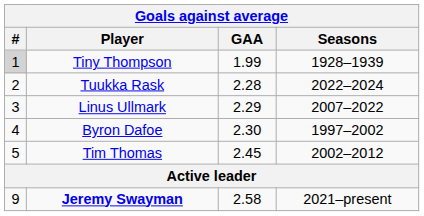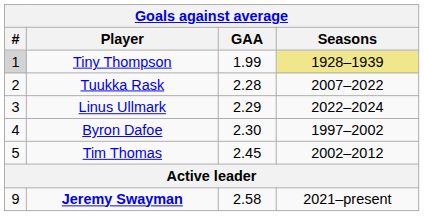 <table class="wikitable" style="text-align: center; font-size: 95%" width="70%">
 <tr>
 <th colspan="4"><a href='#'>Goals against average</a></th>
 </tr>
 <tr>
 <th>#</th>
 <th>Player</th>
 <th>GAA</th>
 <th>Seasons</th>
 </tr>
 <tr>
 <td style="background: lightgrey;">1</td>
 <td><a href='#'>Tiny Thompson</a></td>
 <td>1.99</td>
-<td>1928–1939</td>
+<td style="background: khaki;">1928–1939</td>
 </tr>
 <tr>
 <td>2</td>
 <td><a href='#'>Tuukka Rask</a></td>
 <td>2.28</td>
-<td>2022–2024</td>
+<td>2007–2022</td>
 </tr>
 <tr>
 <td>3</td>
 <td><a href='#'>Linus Ullmark</a></td>
 <td>2.29</td>
-<td>2007–2022</td>
+<td>2022–2024</td>
 </tr>
 <tr>
 <td>4</td>
 <td><a href='#'>Byron Dafoe</a></td>
 <td>2.30</td>
 <td>1997–2002</td>
 </tr>
 <tr>
 <td>5</td>
 <td><a href='#'>Tim Thomas</a></td>
 <td>2.45</td>
 <td>2002–2012</td>
 </tr>
 <tr>
 <th colspan="4">Active leader</th>
 </tr>
 <tr>
 <td>9</td>
 <td><strong><a href='#'>Jeremy Swayman</a></strong></td>
 <td>2.58</td>
 <td>2021–present</td>
 </tr>
 </table>
